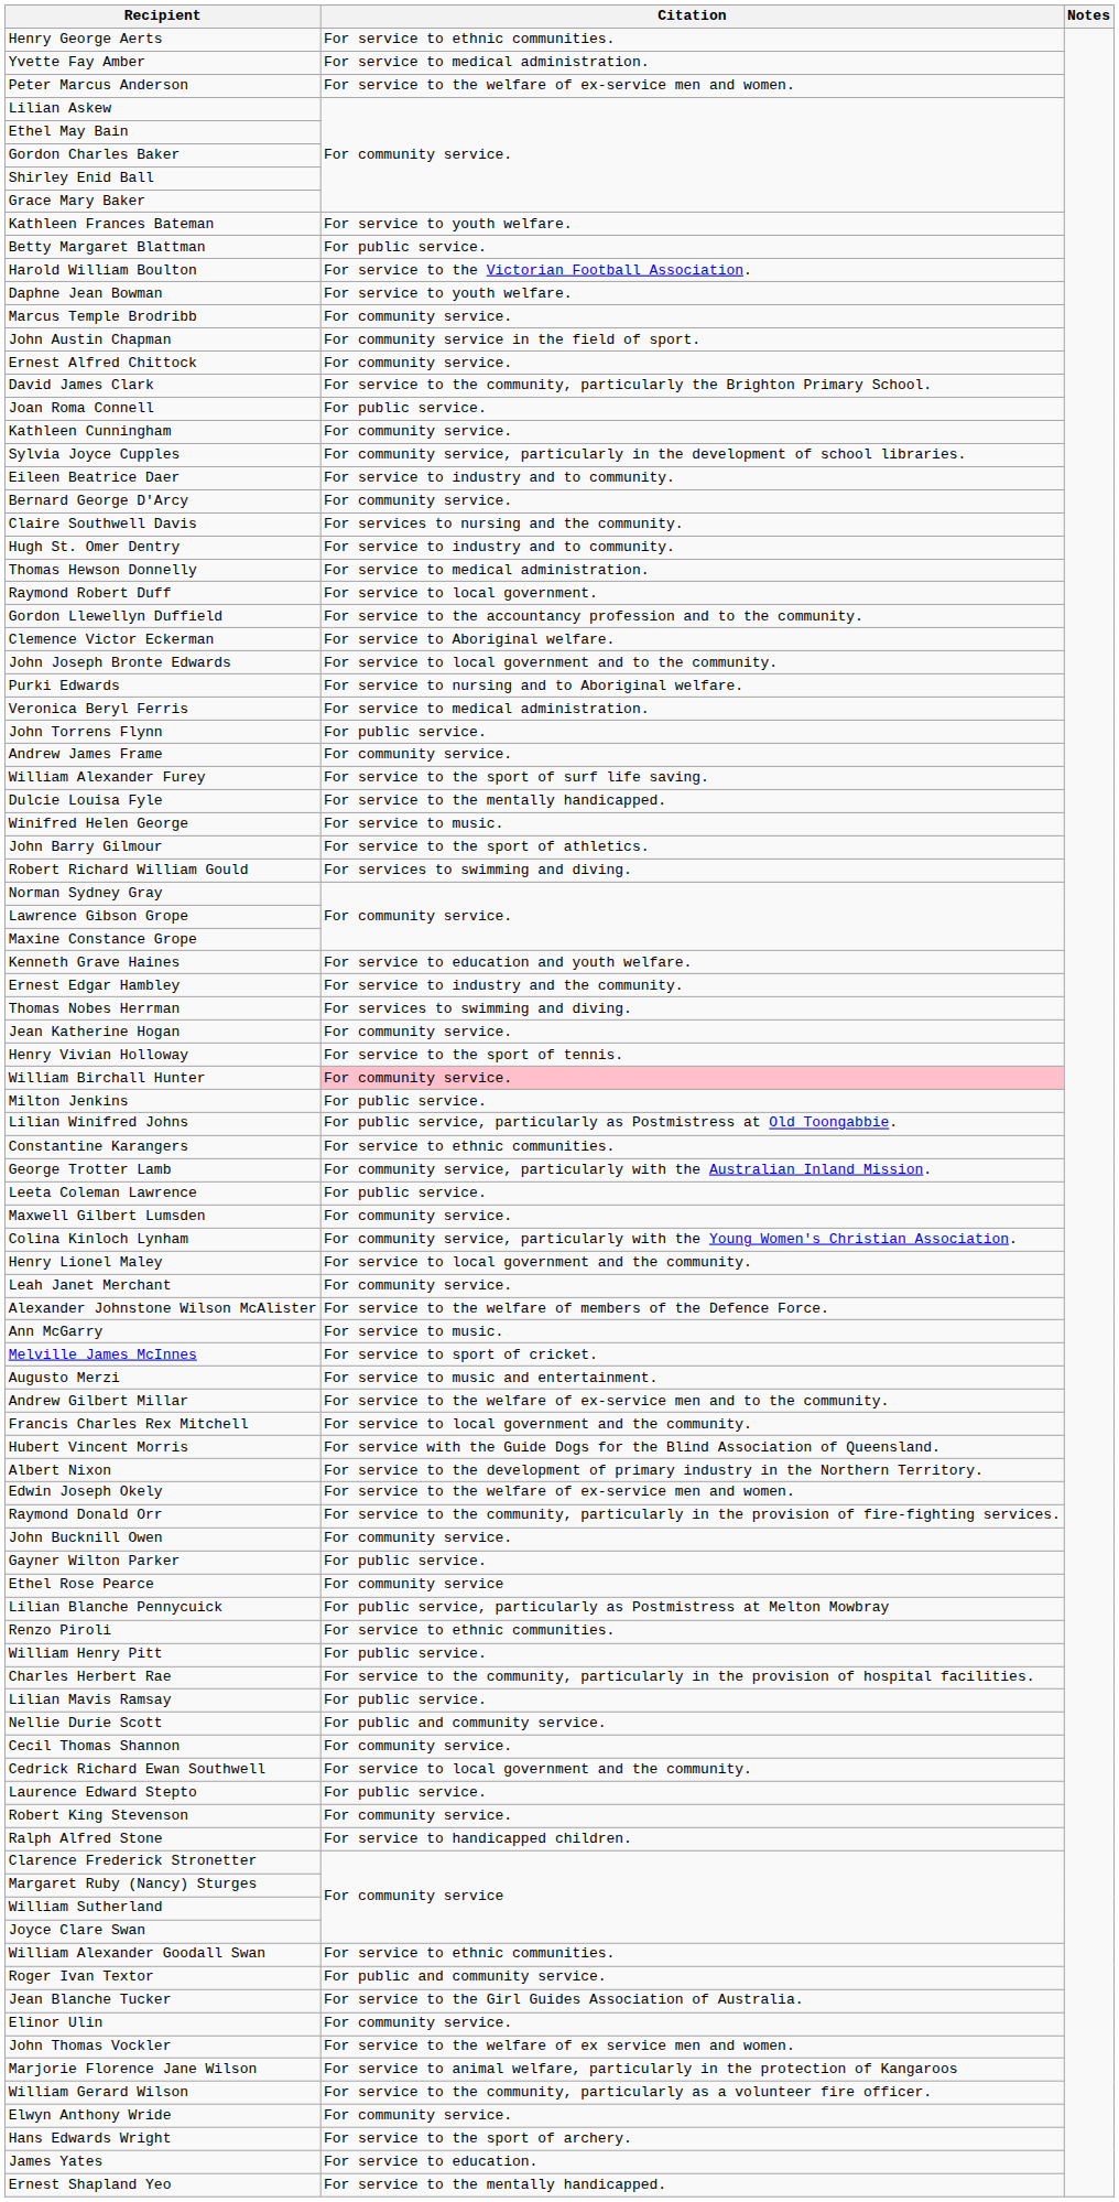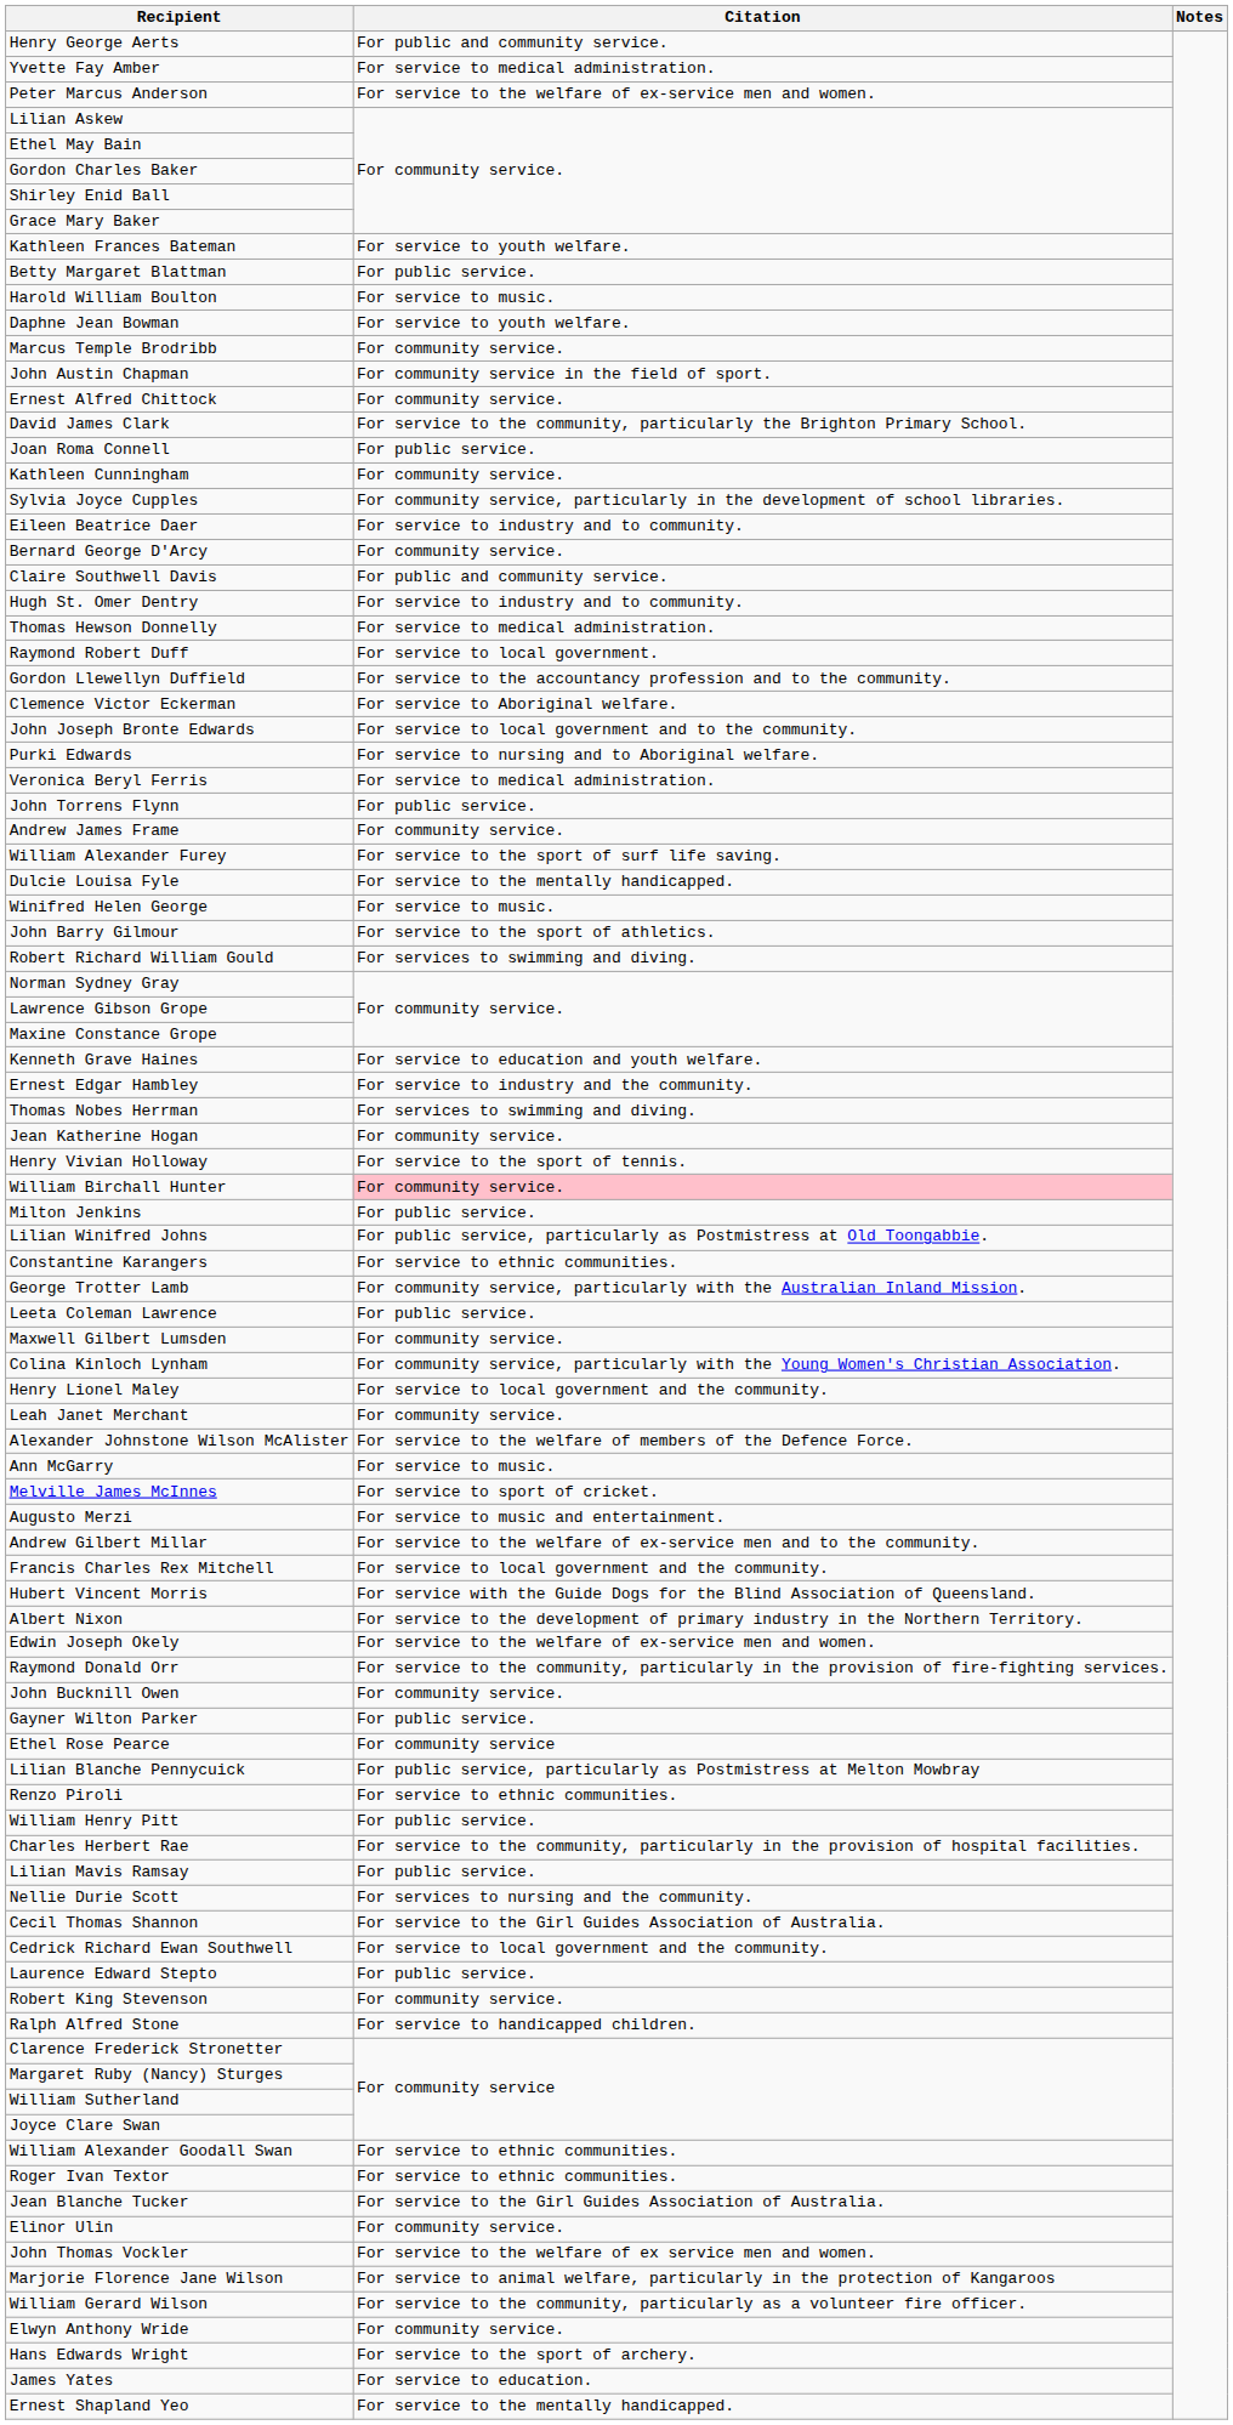 <table class="wikitable" style="font-size:95%;">
 <tr>
 <th>Recipient</th>
 <th>Citation</th>
 <th>Notes</th>
 </tr>
 <tr>
 <td> Henry George Aerts</td>
-<td>For service to ethnic communities.</td>
+<td>For public and community service.</td>
 <td rowspan=94></td>
 </tr>
 <tr>
 <td>Yvette Fay Amber</td>
 <td>For service to medical administration.</td>
 </tr>
 <tr>
 <td>Peter Marcus Anderson</td>
 <td>For service to the welfare of ex-service men and women.</td>
 </tr>
 <tr>
 <td>Lilian Askew</td>
 <td rowspan=5>For community service.</td>
 </tr>
 <tr>
 <td>Ethel May Bain</td>
 </tr>
 <tr>
 <td>Gordon Charles Baker</td>
 </tr>
 <tr>
 <td>Shirley Enid Ball</td>
 </tr>
 <tr>
 <td>Grace Mary Baker</td>
 </tr>
 <tr>
 <td>Kathleen Frances Bateman</td>
 <td>For service to youth welfare.</td>
 </tr>
 <tr>
 <td>Betty Margaret Blattman</td>
 <td>For public service.</td>
 </tr>
 <tr>
 <td>Harold William Boulton</td>
-<td>For service to the <a href='#'>Victorian Football Association</a>.</td>
+<td>For service to music.</td>
 </tr>
 <tr>
 <td>Daphne Jean Bowman</td>
 <td>For service to youth welfare.</td>
 </tr>
 <tr>
 <td>Marcus Temple Brodribb</td>
 <td>For community service.</td>
 </tr>
 <tr>
 <td>John Austin Chapman</td>
 <td>For community service in the field of sport.</td>
 </tr>
 <tr>
 <td>Ernest Alfred Chittock</td>
 <td>For community service.</td>
 </tr>
 <tr>
 <td>David James Clark</td>
 <td>For service to the community, particularly the Brighton Primary School.</td>
 </tr>
 <tr>
 <td>Joan Roma Connell</td>
 <td>For public service.</td>
 </tr>
 <tr>
 <td>Kathleen Cunningham</td>
 <td>For community service.</td>
 </tr>
 <tr>
 <td>Sylvia Joyce Cupples</td>
 <td>For community service, particularly in the development of school libraries.</td>
 </tr>
 <tr>
 <td>Eileen Beatrice Daer</td>
 <td>For service to industry and to community.</td>
 </tr>
 <tr>
 <td>Bernard George D'Arcy</td>
 <td>For community service.</td>
 </tr>
 <tr>
 <td>Claire Southwell Davis</td>
-<td>For services to nursing and the community.</td>
+<td>For public and community service.</td>
 </tr>
 <tr>
 <td>Hugh St. Omer Dentry</td>
 <td>For service to industry and to community.</td>
 </tr>
 <tr>
 <td> Thomas Hewson Donnelly</td>
 <td>For service to medical administration.</td>
 </tr>
 <tr>
 <td>Raymond Robert Duff</td>
 <td>For service to local government.</td>
 </tr>
 <tr>
 <td>Gordon Llewellyn Duffield</td>
 <td>For service to the accountancy profession and to the community.</td>
 </tr>
 <tr>
 <td> Clemence Victor Eckerman</td>
 <td>For service to Aboriginal welfare.</td>
 </tr>
 <tr>
 <td>John Joseph Bronte Edwards </td>
 <td>For service to local government and to the community.</td>
 </tr>
 <tr>
 <td>Purki Edwards</td>
 <td>For service to nursing and to Aboriginal welfare.</td>
 </tr>
 <tr>
 <td>Veronica Beryl Ferris</td>
 <td>For service to medical administration.</td>
 </tr>
 <tr>
 <td>John Torrens Flynn</td>
 <td>For public service.</td>
 </tr>
 <tr>
 <td> Andrew James Frame</td>
 <td>For community service.</td>
 </tr>
 <tr>
 <td>William Alexander Furey</td>
 <td>For service to the sport of surf life saving.</td>
 </tr>
 <tr>
 <td>Dulcie Louisa Fyle</td>
 <td>For service to the mentally handicapped.</td>
 </tr>
 <tr>
 <td>Winifred Helen George</td>
 <td>For service to music.</td>
 </tr>
 <tr>
 <td>John Barry Gilmour</td>
 <td>For service to the sport of athletics.</td>
 </tr>
 <tr>
 <td>Robert Richard William Gould</td>
 <td>For services to swimming and diving.</td>
 </tr>
 <tr>
 <td>Norman Sydney  Gray</td>
 <td rowspan=3>For community service.</td>
 </tr>
 <tr>
 <td>Lawrence Gibson Grope</td>
 </tr>
 <tr>
 <td>Maxine Constance Grope</td>
 </tr>
 <tr>
 <td>Kenneth Grave Haines</td>
 <td>For service to education and youth welfare.</td>
 </tr>
 <tr>
 <td>Ernest Edgar Hambley</td>
 <td>For service to industry and the community.</td>
 </tr>
 <tr>
 <td>Thomas Nobes Herrman</td>
 <td>For services to swimming and diving.</td>
 </tr>
 <tr>
 <td>Jean Katherine Hogan</td>
 <td>For community service.</td>
 </tr>
 <tr>
 <td>Henry Vivian Holloway</td>
 <td>For service to the sport of tennis.</td>
 </tr>
 <tr>
 <td> William Birchall Hunter</td>
 <td style="background: pink;">For community service.</td>
 </tr>
 <tr>
 <td>Milton Jenkins</td>
 <td>For public service.</td>
 </tr>
 <tr>
 <td>Lilian Winifred Johns</td>
 <td>For public service, particularly as Postmistress at <a href='#'>Old Toongabbie</a>.</td>
 </tr>
 <tr>
 <td>Constantine Karangers</td>
 <td>For service to ethnic communities.</td>
 </tr>
 <tr>
 <td>George Trotter Lamb</td>
 <td>For community service, particularly with the <a href='#'>Australian Inland Mission</a>.</td>
 </tr>
 <tr>
 <td>Leeta Coleman Lawrence</td>
 <td>For public service.</td>
 </tr>
 <tr>
 <td>Maxwell Gilbert Lumsden</td>
 <td>For community service.</td>
 </tr>
 <tr>
 <td>Colina Kinloch Lynham</td>
 <td>For community service, particularly with the <a href='#'>Young Women's Christian Association</a>.</td>
 </tr>
 <tr>
 <td> Henry Lionel Maley</td>
 <td>For service to local government and the community.</td>
 </tr>
 <tr>
 <td>Leah Janet Merchant</td>
 <td>For community service.</td>
 </tr>
 <tr>
 <td> Alexander Johnstone Wilson McAlister</td>
 <td>For service to the welfare of members of the Defence Force.</td>
 </tr>
 <tr>
 <td>Ann McGarry</td>
 <td>For service to music.</td>
 </tr>
 <tr>
 <td><a href='#'>Melville James McInnes</a></td>
 <td>For service to sport of cricket.</td>
 </tr>
 <tr>
 <td>Augusto Merzi</td>
 <td>For service to music and entertainment.</td>
 </tr>
 <tr>
 <td>Andrew Gilbert Millar</td>
 <td>For service to the welfare of ex-service men and to the community.</td>
 </tr>
 <tr>
 <td>Francis Charles Rex Mitchell</td>
 <td>For service to local government and the community.</td>
 </tr>
 <tr>
 <td>Hubert Vincent Morris</td>
 <td>For service with the Guide Dogs for the Blind Association of Queensland.</td>
 </tr>
 <tr>
 <td>Albert Nixon</td>
 <td>For service to the development of primary industry in the Northern Territory.</td>
 </tr>
 <tr>
 <td>Edwin Joseph Okely</td>
 <td>For service to the welfare of ex-service men and women.</td>
 </tr>
 <tr>
 <td>Raymond Donald Orr </td>
 <td>For service to the community, particularly in the provision of fire-fighting services.</td>
 </tr>
 <tr>
 <td>John Bucknill Owen</td>
 <td>For community service.</td>
 </tr>
 <tr>
 <td>Gayner Wilton Parker</td>
 <td>For public service.</td>
 </tr>
 <tr>
 <td>Ethel Rose Pearce</td>
 <td>For community service</td>
 </tr>
 <tr>
 <td>Lilian Blanche Pennycuick</td>
 <td>For public service, particularly as Postmistress at Melton Mowbray</td>
 </tr>
 <tr>
 <td>Renzo Piroli</td>
 <td>For service to ethnic communities.</td>
 </tr>
 <tr>
 <td>William Henry Pitt</td>
 <td>For public service.</td>
 </tr>
 <tr>
 <td>Charles Herbert Rae</td>
 <td>For service to the community, particularly in the provision of hospital facilities.</td>
 </tr>
 <tr>
 <td>Lilian Mavis Ramsay</td>
 <td>For public service.</td>
 </tr>
 <tr>
 <td>Nellie Durie Scott</td>
-<td>For public and community service.</td>
+<td>For services to nursing and the community.</td>
 </tr>
 <tr>
 <td>Cecil Thomas Shannon</td>
-<td>For community service.</td>
+<td>For service to the Girl Guides Association of Australia.</td>
 </tr>
 <tr>
 <td>Cedrick Richard Ewan Southwell</td>
 <td>For service to local government and the community.</td>
 </tr>
 <tr>
 <td>Laurence Edward Stepto</td>
 <td>For public service.</td>
 </tr>
 <tr>
 <td> Robert King Stevenson</td>
 <td>For community service.</td>
 </tr>
 <tr>
 <td>Ralph Alfred Stone</td>
 <td>For service to handicapped children.</td>
 </tr>
 <tr>
 <td>Clarence Frederick Stronetter</td>
 <td rowspan=4>For community service</td>
 </tr>
 <tr>
 <td>Margaret Ruby (Nancy) Sturges</td>
 </tr>
 <tr>
 <td>William Sutherland</td>
 </tr>
 <tr>
 <td>Joyce Clare Swan</td>
 </tr>
 <tr>
 <td>William Alexander Goodall Swan</td>
 <td>For service to ethnic communities.</td>
 </tr>
 <tr>
 <td>Roger Ivan Textor</td>
-<td>For public and community service.</td>
+<td>For service to ethnic communities.</td>
 </tr>
 <tr>
 <td>Jean Blanche Tucker</td>
 <td>For service to the Girl Guides Association of Australia.</td>
 </tr>
 <tr>
 <td>Elinor Ulin</td>
 <td>For community service.</td>
 </tr>
 <tr>
 <td>John Thomas Vockler</td>
 <td>For service to the welfare of ex service men and women.</td>
 </tr>
 <tr>
 <td>Marjorie Florence Jane Wilson</td>
 <td>For service to animal welfare, particularly in the protection of Kangaroos</td>
 </tr>
 <tr>
 <td>William Gerard Wilson</td>
 <td>For service to the community, particularly as a volunteer fire officer.</td>
 </tr>
 <tr>
 <td>Elwyn Anthony Wride</td>
 <td>For community service.</td>
 </tr>
 <tr>
 <td>Hans Edwards Wright</td>
 <td>For service to the sport of archery.</td>
 </tr>
 <tr>
 <td>James Yates</td>
 <td>For service to education.</td>
 </tr>
 <tr>
 <td>Ernest Shapland Yeo</td>
 <td>For service to the mentally handicapped.</td>
 </tr>
 </table>
